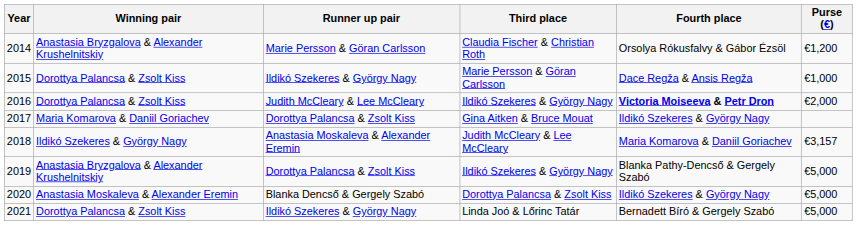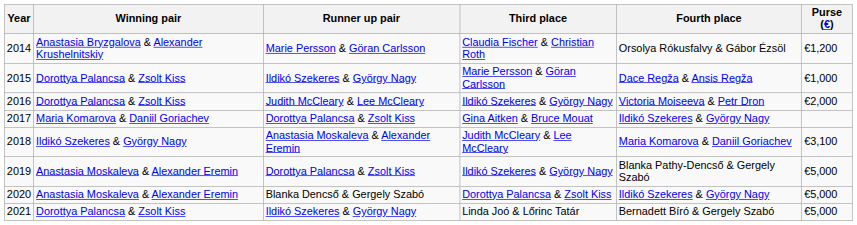 <table class="wikitable">
 <tr>
 <th scope="col">Year</th>
 <th scope="col">Winning pair</th>
 <th scope="col">Runner up pair</th>
 <th scope="col">Third place</th>
 <th scope="col">Fourth place</th>
 <th scope="col">Purse (<a href='#'>€</a>)</th>
 </tr>
 <tr>
 <td>2014</td>
 <td> <a href='#'>Anastasia Bryzgalova</a> & <a href='#'>Alexander Krushelnitskiy</a></td>
 <td> <a href='#'>Marie Persson</a> & <a href='#'>Göran Carlsson</a></td>
 <td> <a href='#'>Claudia Fischer</a> & <a href='#'>Christian Roth</a></td>
 <td> Orsolya Rókusfalvy & Gábor Ézsöl</td>
 <td>€1,200</td>
 </tr>
 <tr>
 <td>2015</td>
 <td> <a href='#'>Dorottya Palancsa</a> & <a href='#'>Zsolt Kiss</a></td>
 <td> <a href='#'>Ildikó Szekeres</a> & <a href='#'>György Nagy</a></td>
 <td> <a href='#'>Marie Persson</a> & <a href='#'>Göran Carlsson</a></td>
 <td> <a href='#'>Dace Regža</a> & <a href='#'>Ansis Regža</a></td>
 <td>€1,000</td>
 </tr>
 <tr>
 <td>2016</td>
 <td> <a href='#'>Dorottya Palancsa</a> & <a href='#'>Zsolt Kiss</a></td>
 <td> <a href='#'>Judith McCleary</a> & <a href='#'>Lee McCleary</a></td>
 <td> <a href='#'>Ildikó Szekeres</a> & <a href='#'>György Nagy</a></td>
-<td><strong> <a href='#'>Victoria Moiseeva</a> & <a href='#'>Petr Dron</a></strong></td>
+<td> <a href='#'>Victoria Moiseeva</a> & <a href='#'>Petr Dron</a></td>
 <td>€2,000</td>
 </tr>
 <tr>
 <td>2017</td>
 <td> <a href='#'>Maria Komarova</a> & <a href='#'>Daniil Goriachev</a></td>
 <td> <a href='#'>Dorottya Palancsa</a> & <a href='#'>Zsolt Kiss</a></td>
 <td> <a href='#'>Gina Aitken</a> & <a href='#'>Bruce Mouat</a></td>
 <td> <a href='#'>Ildikó Szekeres</a> & <a href='#'>György Nagy</a></td>
 <td></td>
 </tr>
 <tr>
 <td>2018</td>
 <td> <a href='#'>Ildikó Szekeres</a> & <a href='#'>György Nagy</a></td>
 <td> <a href='#'>Anastasia Moskaleva</a> & <a href='#'>Alexander Eremin</a></td>
 <td> <a href='#'>Judith McCleary</a> & <a href='#'>Lee McCleary</a></td>
 <td> <a href='#'>Maria Komarova</a> & <a href='#'>Daniil Goriachev</a></td>
-<td>€3,157</td>
+<td>€3,100</td>
 </tr>
 <tr>
 <td>2019</td>
-<td> <a href='#'>Anastasia Bryzgalova</a> & <a href='#'>Alexander Krushelnitskiy</a></td>
+<td> <a href='#'>Anastasia Moskaleva</a> & <a href='#'>Alexander Eremin</a></td>
 <td> <a href='#'>Dorottya Palancsa</a> & <a href='#'>Zsolt Kiss</a></td>
 <td> <a href='#'>Ildikó Szekeres</a> & <a href='#'>György Nagy</a></td>
 <td> Blanka Pathy-Dencső & Gergely Szabó</td>
 <td>€5,000</td>
 </tr>
 <tr>
 <td>2020</td>
 <td> <a href='#'>Anastasia Moskaleva</a> & <a href='#'>Alexander Eremin</a></td>
 <td> Blanka Dencső & Gergely Szabó</td>
 <td> <a href='#'>Dorottya Palancsa</a> & <a href='#'>Zsolt Kiss</a></td>
 <td> <a href='#'>Ildikó Szekeres</a> & <a href='#'>György Nagy</a></td>
 <td>€5,000</td>
 </tr>
 <tr>
 <td>2021</td>
 <td> <a href='#'>Dorottya Palancsa</a> & <a href='#'>Zsolt Kiss</a></td>
 <td> <a href='#'>Ildikó Szekeres</a> & <a href='#'>György Nagy</a></td>
 <td> Linda Joó & Lőrinc Tatár</td>
 <td> Bernadett Bíró & Gergely Szabó</td>
 <td>€5,000</td>
 </tr>
 </table>
